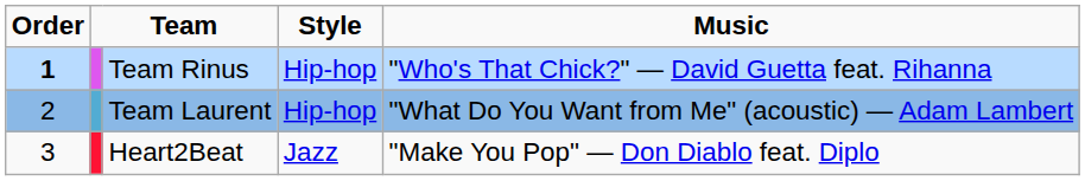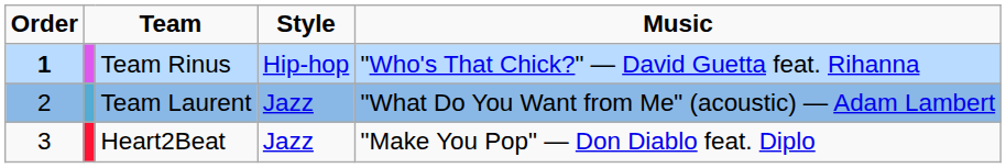 <table class="wikitable">
 <tr>
 <td style="text-align:center;"><strong>Order</strong></td>
 <td style="text-align:center;" colspan=2><strong>Team</strong></td>
 <td style="text-align:center;"><strong>Style</strong></td>
 <td style="text-align:center;"><strong>Music</strong></td>
 </tr>
 <tr bgcolor="B8DBFF">
 <td style="text-align:center;"><strong>1</strong></td>
 <td bgcolor="#DE57EF"></td>
 <td><div>Team Rinus</div></td>
 <td><a href='#'>Hip-hop</a></td>
 <td>"<a href='#'>Who's That Chick?</a>" — <a href='#'>David Guetta</a> feat. <a href='#'>Rihanna</a></td>
 </tr>
 <tr bgcolor="8AB8E6">
 <td style="text-align:center;">2</td>
 <td bgcolor="#52ACD3"></td>
 <td><div>Team Laurent</div></td>
-<td><a href='#'>Hip-hop</a></td>
+<td><a href='#'>Jazz</a></td>
 <td>"What Do You Want from Me" (acoustic) — <a href='#'>Adam Lambert</a></td>
 </tr>
 <tr>
 <td style="text-align:center;">3</td>
 <td bgcolor="#FF1234"></td>
 <td><div>Heart2Beat</div></td>
 <td><a href='#'>Jazz</a></td>
 <td>"Make You Pop" — <a href='#'>Don Diablo</a> feat. <a href='#'>Diplo</a></td>
 </tr>
 </table>
